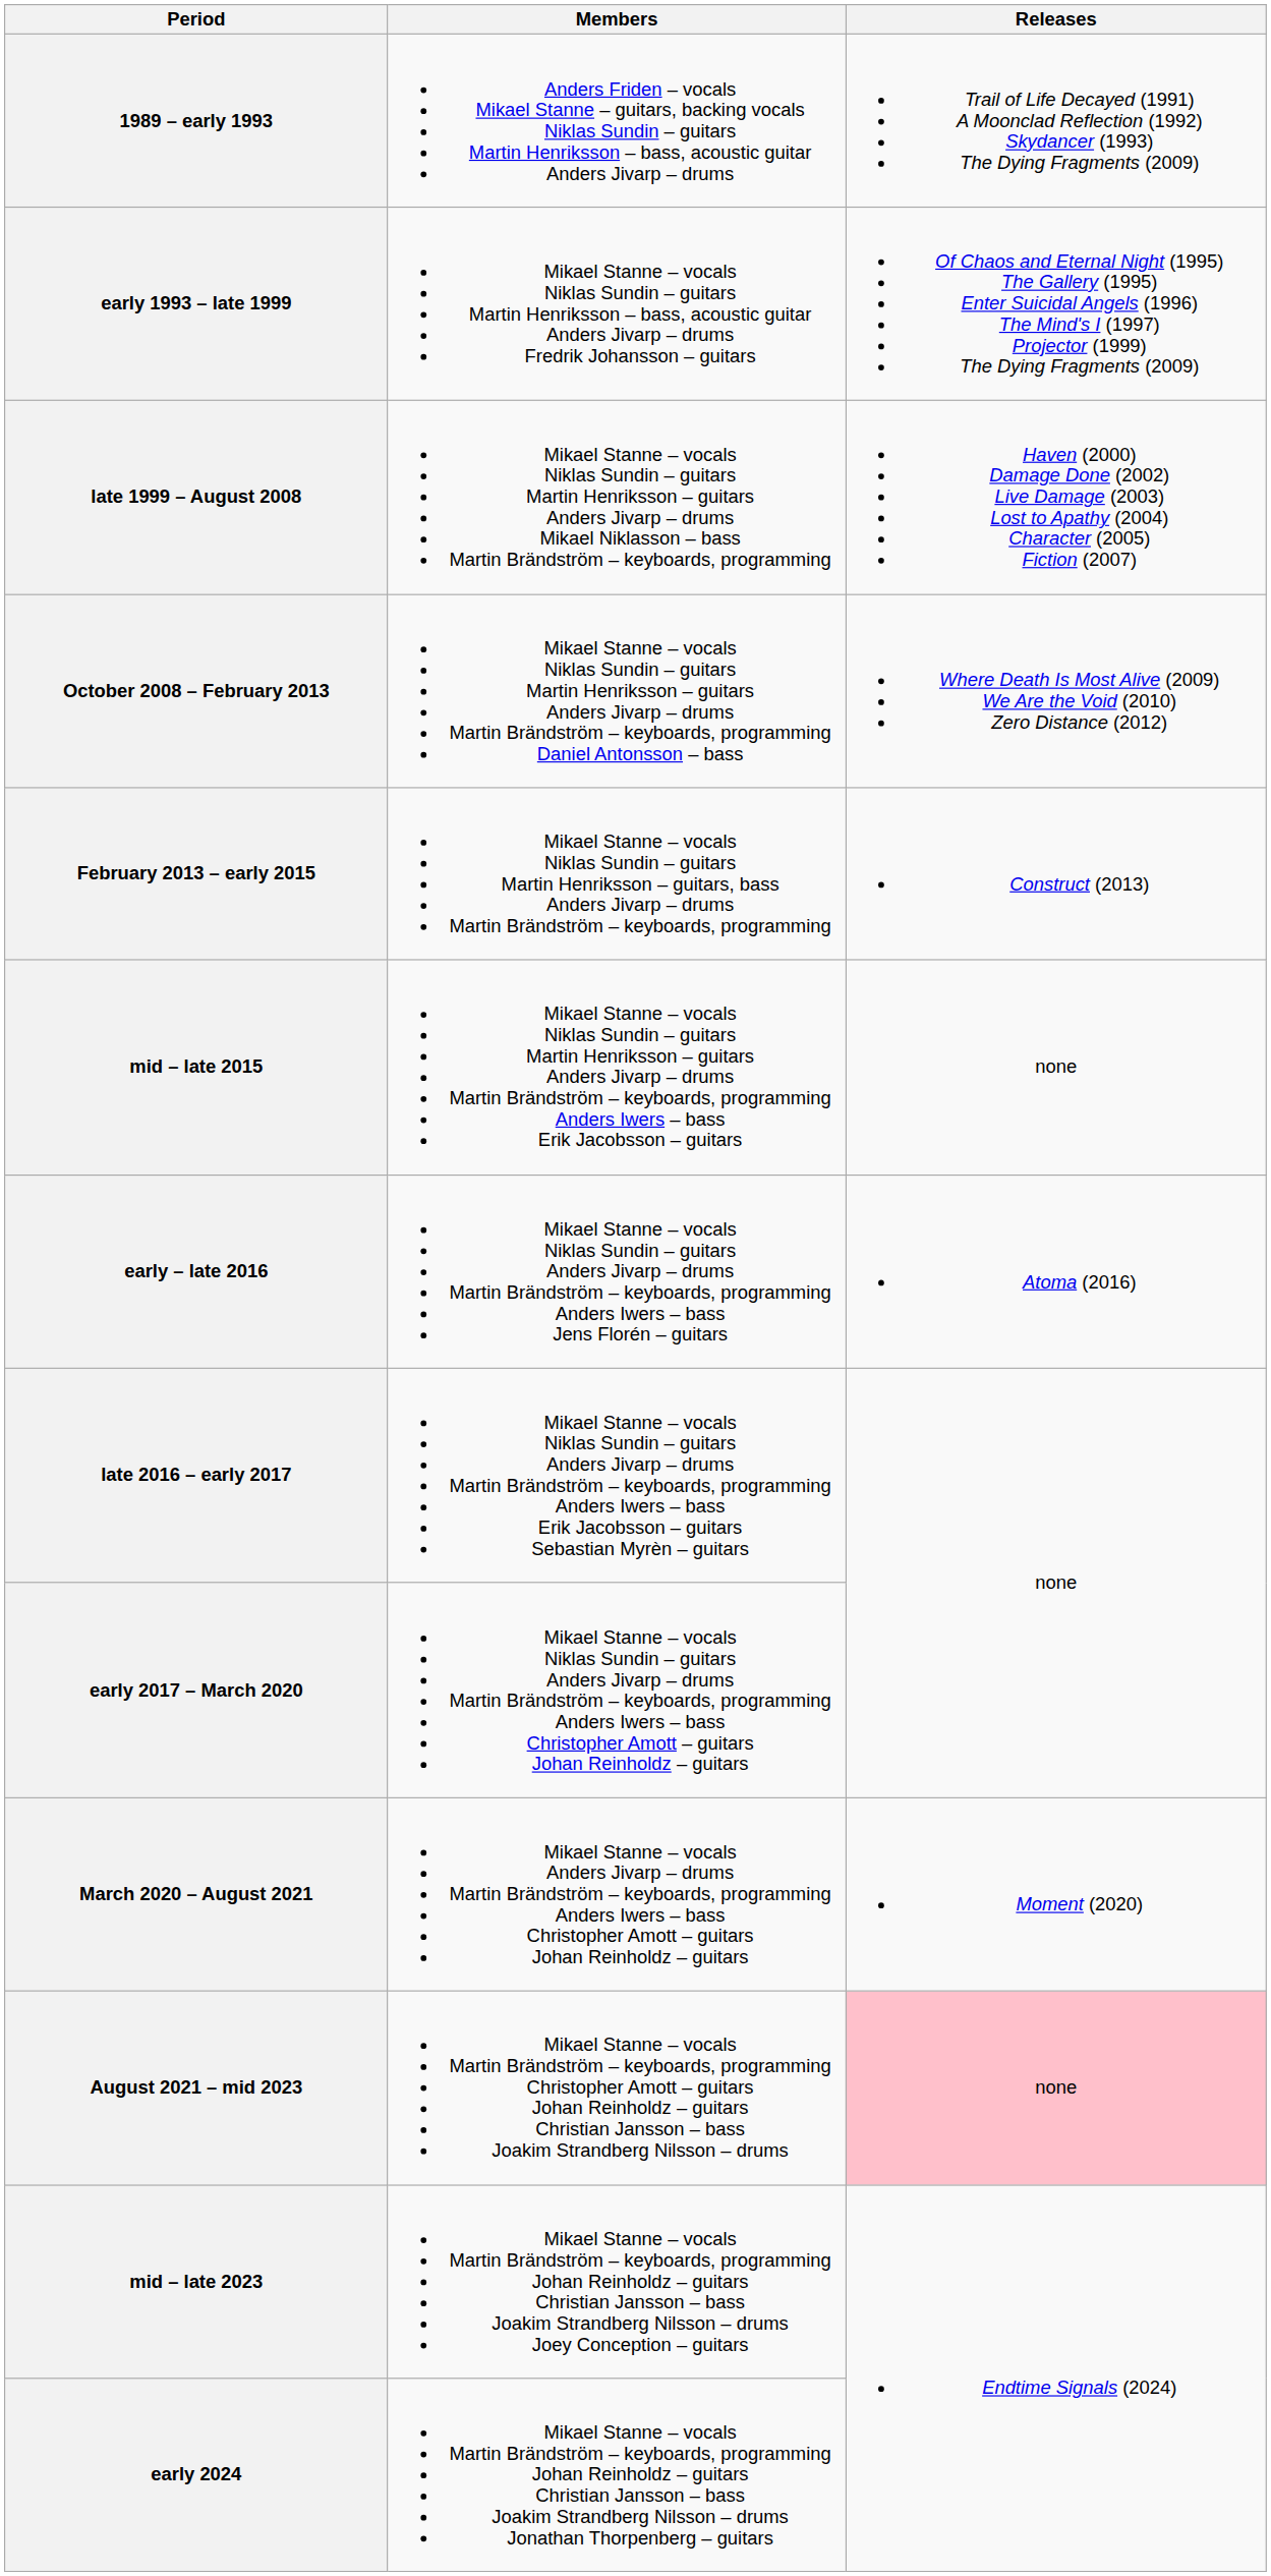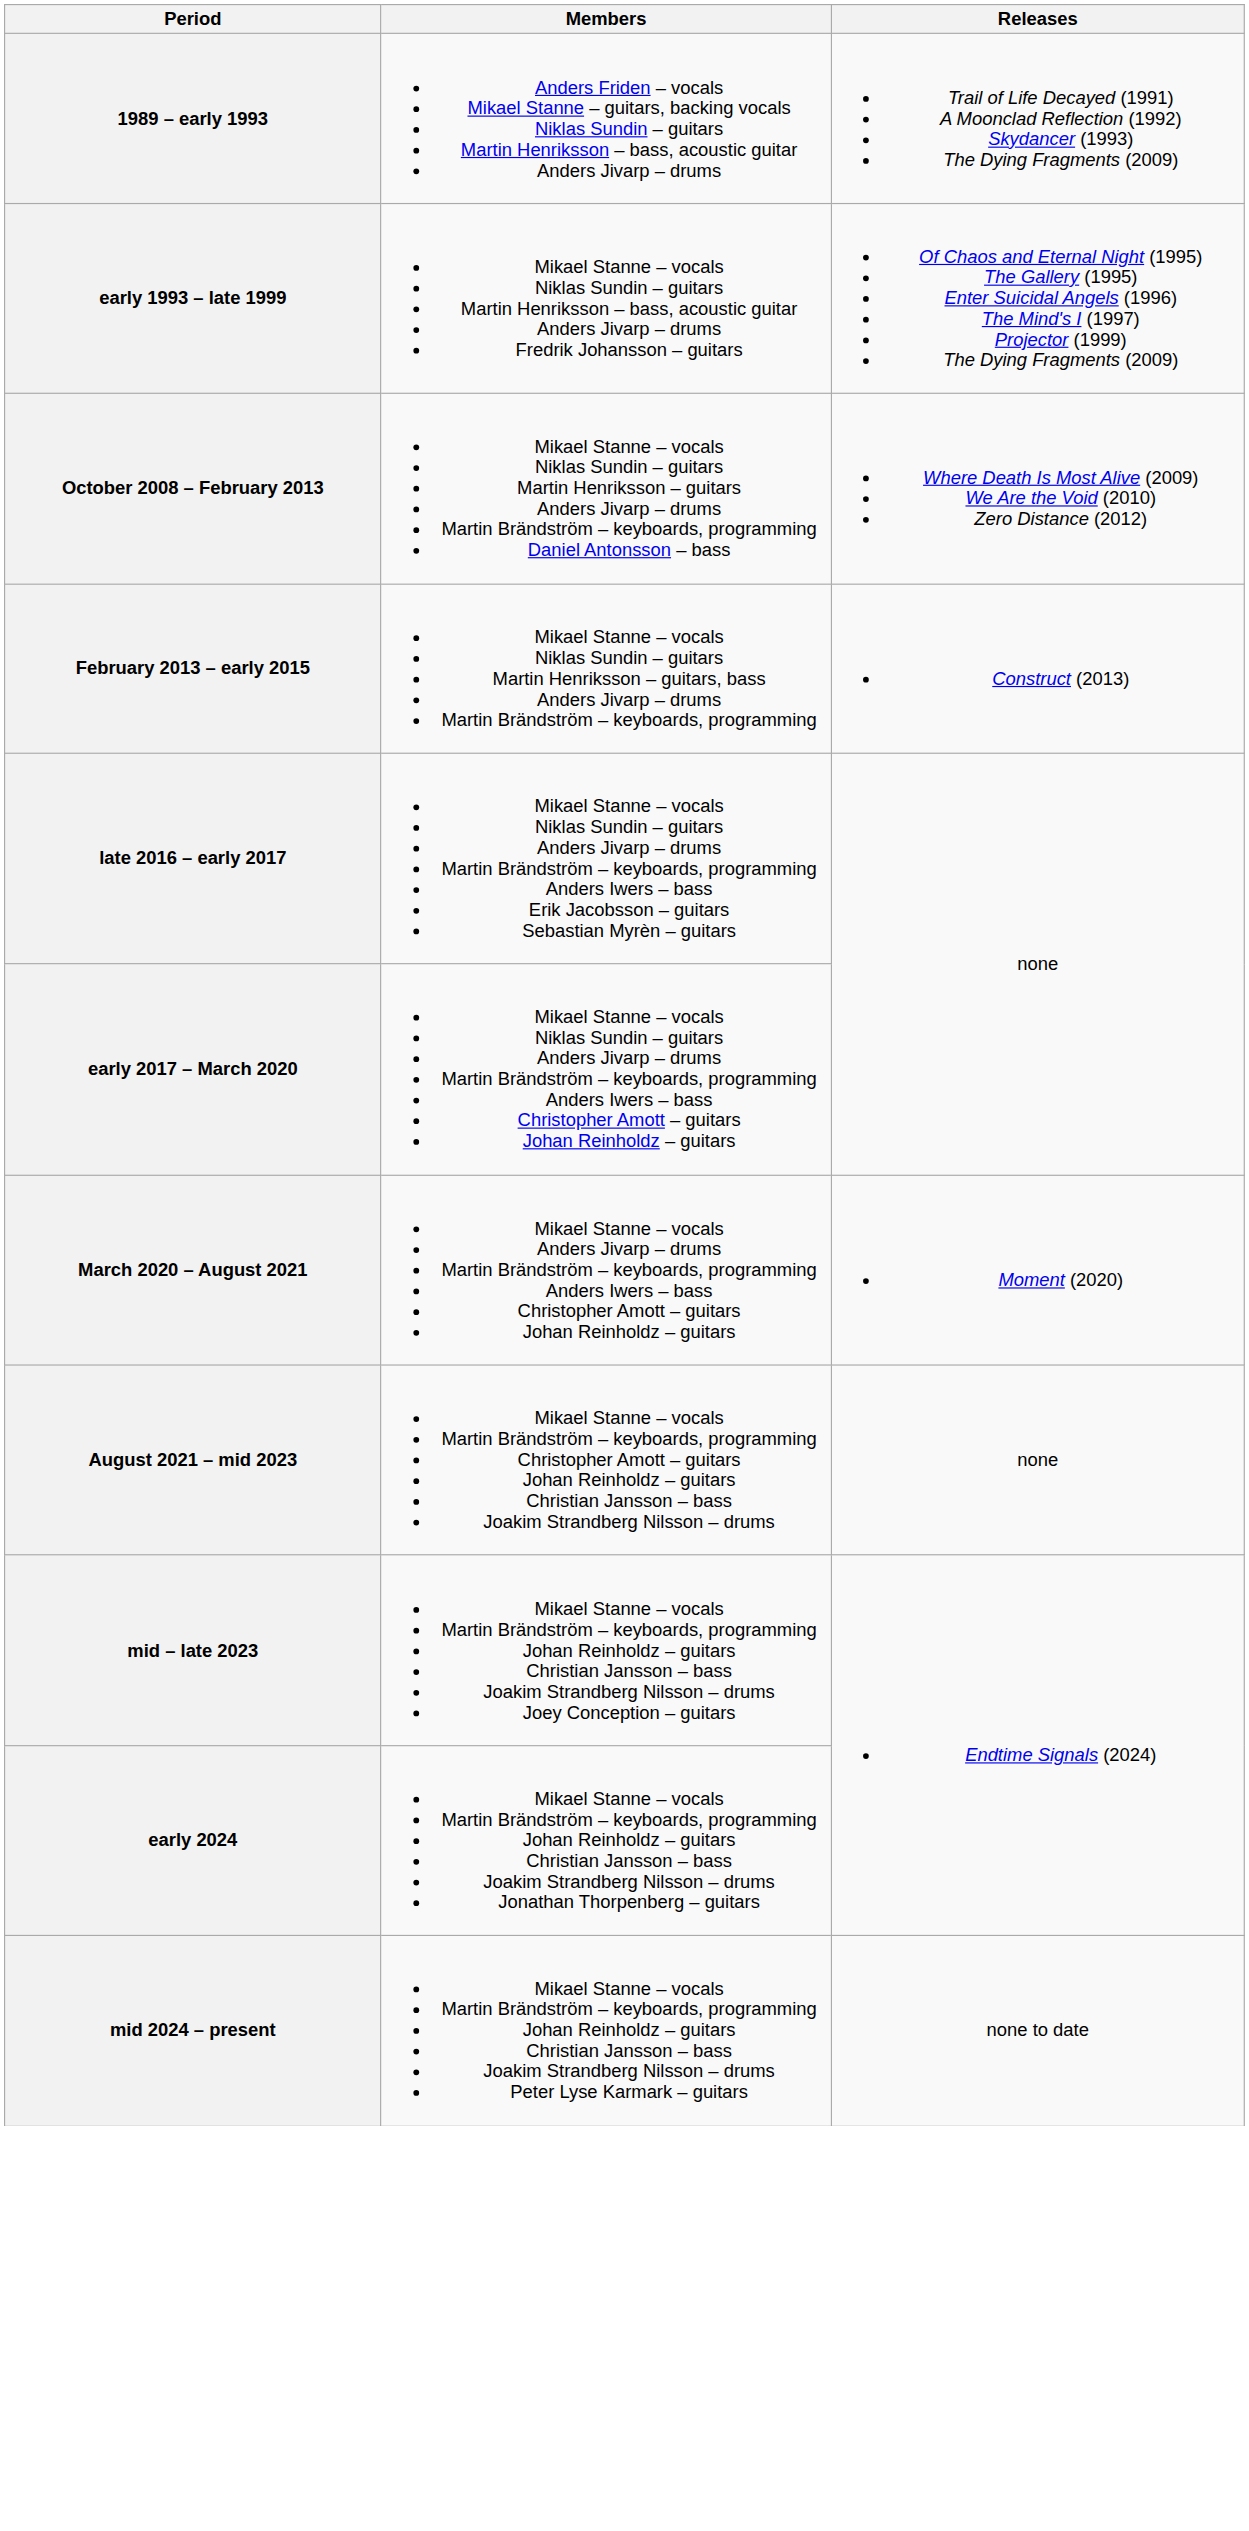 <table class="wikitable plainrowheaders" style="text-align:center;">
 <tr>
 <th scope="col" style="width:20em;">Period</th>
 <th scope="col" style="width:24em;">Members</th>
 <th scope="col" style="width:22em;">Releases</th>
 </tr>
 <tr>
 <th>1989 – early 1993</th>
 <td><br><ul><li><a href='#'>Anders Friden</a> – vocals</li><li><a href='#'>Mikael Stanne</a> – guitars, backing vocals</li><li><a href='#'>Niklas Sundin</a> – guitars</li><li><a href='#'>Martin Henriksson</a> – bass, acoustic guitar</li><li>Anders Jivarp – drums</li></ul></td>
 <td><br><ul><li><em>Trail of Life Decayed</em> (1991)</li><li><em>A Moonclad Reflection</em> (1992)</li><li><em><a href='#'>Skydancer</a></em> (1993)</li><li><em>The Dying Fragments</em> (2009)</li></ul></td>
 </tr>
 <tr>
 <th>early 1993 – late 1999</th>
 <td><br><ul><li>Mikael Stanne – vocals</li><li>Niklas Sundin – guitars</li><li>Martin Henriksson – bass, acoustic guitar</li><li>Anders Jivarp – drums</li><li>Fredrik Johansson – guitars</li></ul></td>
 <td><br><ul><li><em><a href='#'>Of Chaos and Eternal Night</a></em> (1995)</li><li><em><a href='#'>The Gallery</a></em> (1995)</li><li><em><a href='#'>Enter Suicidal Angels</a></em> (1996)</li><li><em><a href='#'>The Mind's I</a></em> (1997)</li><li><em><a href='#'>Projector</a></em> (1999)</li><li><em>The Dying Fragments</em> (2009)</li></ul></td>
 </tr>
 <tr>
-<th>late 1999 – August 2008</th>
-<td><br><ul><li>Mikael Stanne – vocals</li><li>Niklas Sundin – guitars</li><li>Martin Henriksson – guitars</li><li>Anders Jivarp – drums</li><li>Mikael Niklasson – bass</li><li>Martin Brändström – keyboards, programming</li></ul></td>
-<td><br><ul><li><em><a href='#'>Haven</a></em> (2000)</li><li><em><a href='#'>Damage Done</a></em> (2002)</li><li><em><a href='#'>Live Damage</a></em> (2003)</li><li><em><a href='#'>Lost to Apathy</a></em> (2004)</li><li><em><a href='#'>Character</a></em> (2005)</li><li><em><a href='#'>Fiction</a></em> (2007)</li></ul></td>
-</tr>
-<tr>
 <th>October 2008 – February 2013</th>
 <td><br><ul><li>Mikael Stanne – vocals</li><li>Niklas Sundin – guitars</li><li>Martin Henriksson – guitars</li><li>Anders Jivarp – drums</li><li>Martin Brändström – keyboards, programming</li><li><a href='#'>Daniel Antonsson</a> – bass</li></ul></td>
 <td><br><ul><li><em><a href='#'>Where Death Is Most Alive</a></em> (2009)</li><li><em><a href='#'>We Are the Void</a></em> (2010)</li><li><em>Zero Distance</em> (2012)</li></ul></td>
 </tr>
 <tr>
 <th>February 2013 – early 2015</th>
 <td><br><ul><li>Mikael Stanne – vocals</li><li>Niklas Sundin – guitars</li><li>Martin Henriksson – guitars, bass</li><li>Anders Jivarp – drums</li><li>Martin Brändström – keyboards, programming</li></ul></td>
 <td><br><ul><li><em><a href='#'>Construct</a></em> (2013)</li></ul></td>
-</tr>
-<tr>
-<th>mid – late 2015</th>
-<td><br><ul><li>Mikael Stanne – vocals</li><li>Niklas Sundin – guitars </li><li>Martin Henriksson – guitars</li><li>Anders Jivarp – drums</li><li>Martin Brändström – keyboards, programming</li><li><a href='#'>Anders Iwers</a> – bass </li><li>Erik Jacobsson – guitars </li></ul></td>
-<td>none </td>
-</tr>
-<tr>
-<th>early – late 2016</th>
-<td><br><ul><li>Mikael Stanne – vocals</li><li>Niklas Sundin – guitars</li><li>Anders Jivarp – drums</li><li>Martin Brändström – keyboards, programming</li><li>Anders Iwers – bass</li><li>Jens Florén – guitars </li></ul></td>
-<td><br><ul><li><em><a href='#'>Atoma</a></em> (2016)</li></ul></td>
 </tr>
 <tr>
 <th>late 2016 – early 2017</th>
 <td><br><ul><li>Mikael Stanne – vocals</li><li>Niklas Sundin – guitars </li><li>Anders Jivarp – drums</li><li>Martin Brändström – keyboards, programming</li><li>Anders Iwers – bass</li><li>Erik Jacobsson – guitars </li><li>Sebastian Myrèn – guitars </li></ul></td>
 <td rowspan="2">none </td>
 </tr>
 <tr>
 <th>early 2017 – March 2020</th>
 <td><br><ul><li>Mikael Stanne – vocals</li><li>Niklas Sundin – guitars </li><li>Anders Jivarp – drums</li><li>Martin Brändström – keyboards, programming</li><li>Anders Iwers – bass</li><li><a href='#'>Christopher Amott</a> – guitars </li><li><a href='#'>Johan Reinholdz</a> – guitars </li></ul></td>
 </tr>
 <tr>
 <th>March 2020 – August 2021</th>
 <td><br><ul><li>Mikael Stanne – vocals</li><li>Anders Jivarp – drums</li><li>Martin Brändström – keyboards, programming</li><li>Anders Iwers – bass</li><li>Christopher Amott – guitars</li><li>Johan Reinholdz – guitars</li></ul></td>
 <td><br><ul><li><em><a href='#'>Moment</a></em> (2020)</li></ul></td>
 </tr>
 <tr>
 <th>August 2021 – mid 2023</th>
 <td><br><ul><li>Mikael Stanne – vocals</li><li>Martin Brändström – keyboards, programming</li><li>Christopher Amott – guitars</li><li>Johan Reinholdz – guitars</li><li>Christian Jansson – bass </li><li>Joakim Strandberg Nilsson – drums </li></ul></td>
-<td style="background: pink;">none </td>
+<td>none </td>
 </tr>
 <tr>
 <th>mid – late 2023</th>
 <td><br><ul><li>Mikael Stanne – vocals</li><li>Martin Brändström – keyboards, programming</li><li>Johan Reinholdz – guitars</li><li>Christian Jansson – bass</li><li>Joakim Strandberg Nilsson – drums</li><li>Joey Conception – guitars </li></ul></td>
 <td rowspan="2"><br><ul><li><em><a href='#'>Endtime Signals</a></em> (2024)</li></ul></td>
 </tr>
 <tr>
 <th>early 2024</th>
 <td><br><ul><li>Mikael Stanne – vocals</li><li>Martin Brändström – keyboards, programming</li><li>Johan Reinholdz – guitars</li><li>Christian Jansson – bass</li><li>Joakim Strandberg Nilsson – drums</li><li>Jonathan Thorpenberg – guitars </li></ul></td>
 </tr>
+<tr>
+<th>mid 2024 – present</th>
+<td><br><ul><li>Mikael Stanne – vocals</li><li>Martin Brändström – keyboards, programming</li><li>Johan Reinholdz – guitars</li><li>Christian Jansson – bass</li><li>Joakim Strandberg Nilsson – drums</li><li>Peter Lyse Karmark – guitars </li></ul></td>
+<td>none to date</td>
+</tr>
 </table>
